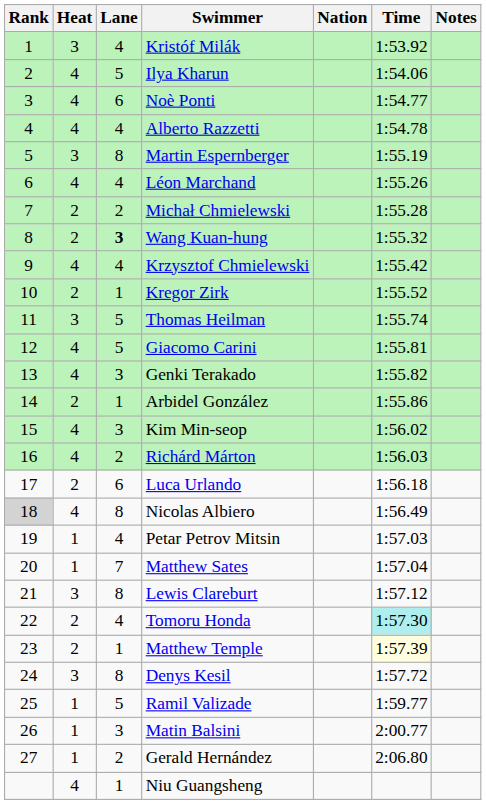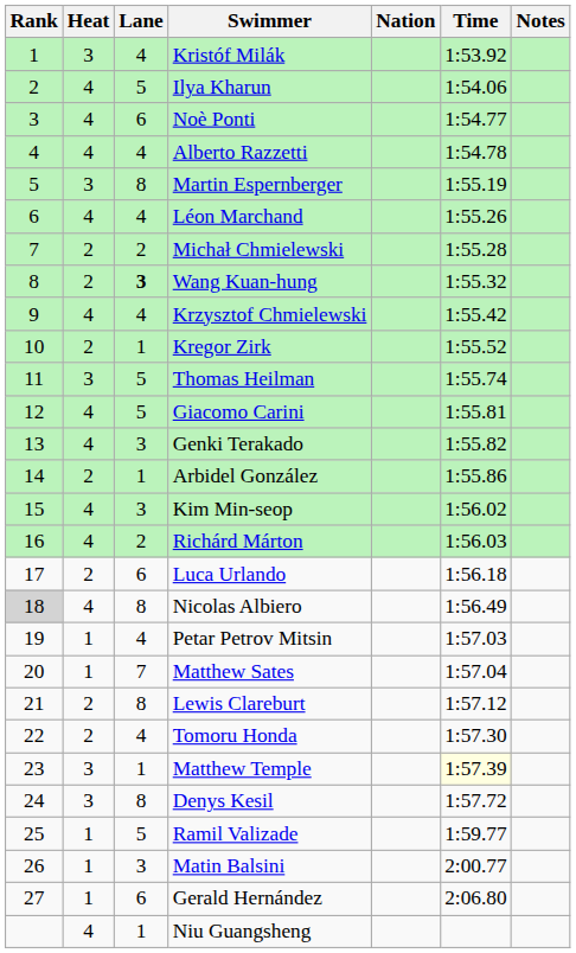 <table class="wikitable sortable mw-collapsible" style="text-align:center">
 <tr>
 <th scope="col">Rank</th>
 <th scope="col">Heat</th>
 <th scope="col">Lane</th>
 <th scope="col">Swimmer</th>
 <th scope="col">Nation</th>
 <th scope="col">Time</th>
 <th scope="col">Notes</th>
 </tr>
 <tr bgcolor="#BBF3BB">
 <td>1</td>
 <td>3</td>
 <td>4</td>
 <td align="left"><a href='#'>Kristóf Milák</a></td>
 <td align="left"></td>
 <td>1:53.92</td>
 <td></td>
 </tr>
 <tr bgcolor="#BBF3BB">
 <td>2</td>
 <td>4</td>
 <td>5</td>
 <td align="left"><a href='#'>Ilya Kharun</a></td>
 <td align="left"></td>
 <td>1:54.06</td>
 <td></td>
 </tr>
 <tr bgcolor="#BBF3BB">
 <td>3</td>
 <td>4</td>
 <td>6</td>
 <td align="left"><a href='#'>Noè Ponti</a></td>
 <td align="left"></td>
 <td>1:54.77</td>
 <td></td>
 </tr>
 <tr bgcolor="#BBF3BB">
 <td>4</td>
 <td>4</td>
 <td>4</td>
 <td align="left"><a href='#'>Alberto Razzetti</a></td>
 <td align=left></td>
 <td>1:54.78</td>
 <td></td>
 </tr>
 <tr bgcolor="#BBF3BB">
 <td>5</td>
 <td>3</td>
 <td>8</td>
 <td align="left"><a href='#'>Martin Espernberger</a></td>
 <td align=left></td>
 <td>1:55.19</td>
 <td></td>
 </tr>
 <tr bgcolor="#BBF3BB">
 <td>6</td>
 <td>4</td>
 <td>4</td>
 <td align="left"><a href='#'>Léon Marchand</a></td>
 <td align="left"></td>
 <td>1:55.26</td>
 <td></td>
 </tr>
 <tr bgcolor="#BBF3BB">
 <td>7</td>
 <td>2</td>
 <td>2</td>
 <td align="left"><a href='#'>Michał Chmielewski</a></td>
 <td align="left"></td>
 <td>1:55.28</td>
 <td></td>
 </tr>
 <tr bgcolor="#BBF3BB">
 <td>8</td>
 <td>2</td>
 <td><strong>3</strong></td>
 <td align="left"><a href='#'>Wang Kuan-hung</a></td>
 <td align="left"></td>
 <td>1:55.32</td>
 <td></td>
 </tr>
 <tr bgcolor="#BBF3BB">
 <td>9</td>
 <td>4</td>
 <td>4</td>
 <td align="left"><a href='#'>Krzysztof Chmielewski</a></td>
 <td align="left"></td>
 <td>1:55.42</td>
 <td></td>
 </tr>
 <tr bgcolor="#BBF3BB">
 <td>10</td>
 <td>2</td>
 <td>1</td>
 <td align="left"><a href='#'>Kregor Zirk</a></td>
 <td align="left"></td>
 <td>1:55.52</td>
 <td></td>
 </tr>
 <tr bgcolor="#BBF3BB">
 <td>11</td>
 <td>3</td>
 <td>5</td>
 <td align="left"><a href='#'>Thomas Heilman</a></td>
 <td align="left"></td>
 <td>1:55.74</td>
 <td></td>
 </tr>
 <tr bgcolor="#BBF3BB">
 <td>12</td>
 <td>4</td>
 <td>5</td>
 <td align="left"><a href='#'>Giacomo Carini</a></td>
 <td align="left"></td>
 <td>1:55.81</td>
 <td></td>
 </tr>
 <tr bgcolor="#BBF3BB">
 <td>13</td>
 <td>4</td>
 <td>3</td>
 <td align="left">Genki Terakado</td>
 <td align="left"></td>
 <td>1:55.82</td>
 <td></td>
 </tr>
 <tr bgcolor="#BBF3BB">
 <td>14</td>
 <td>2</td>
 <td>1</td>
 <td align="left">Arbidel González</td>
 <td align="left"></td>
 <td>1:55.86</td>
 <td></td>
 </tr>
 <tr bgcolor="#BBF3BB">
 <td>15</td>
 <td>4</td>
 <td>3</td>
 <td align="left">Kim Min-seop</td>
 <td align="left"></td>
 <td>1:56.02</td>
 <td></td>
 </tr>
 <tr bgcolor="#BBF3BB">
 <td>16</td>
 <td>4</td>
 <td>2</td>
 <td align="left"><a href='#'>Richárd Márton</a></td>
 <td align="left"></td>
 <td>1:56.03</td>
 <td></td>
 </tr>
 <tr>
 <td>17</td>
 <td>2</td>
 <td>6</td>
 <td align="left"><a href='#'>Luca Urlando</a></td>
 <td align="left"></td>
 <td>1:56.18</td>
 <td></td>
 </tr>
 <tr>
 <td style="background: lightgrey;">18</td>
 <td>4</td>
 <td>8</td>
 <td align="left">Nicolas Albiero</td>
 <td align="left"></td>
 <td>1:56.49</td>
 <td></td>
 </tr>
 <tr>
 <td>19</td>
 <td>1</td>
 <td>4</td>
 <td align="left">Petar Petrov Mitsin</td>
 <td align="left"></td>
 <td>1:57.03</td>
 <td></td>
 </tr>
 <tr>
 <td>20</td>
 <td>1</td>
 <td>7</td>
 <td align="left"><a href='#'>Matthew Sates</a></td>
 <td align="left"></td>
 <td>1:57.04</td>
 <td></td>
 </tr>
 <tr>
 <td>21</td>
-<td>3</td>
+<td>2</td>
 <td>8</td>
 <td align="left"><a href='#'>Lewis Clareburt</a></td>
 <td align="left"></td>
 <td>1:57.12</td>
 <td></td>
 </tr>
 <tr>
 <td>22</td>
 <td>2</td>
 <td>4</td>
 <td align="left"><a href='#'>Tomoru Honda</a></td>
 <td align="left"></td>
-<td style="background: paleturquoise;">1:57.30</td>
+<td>1:57.30</td>
 <td></td>
 </tr>
 <tr>
 <td>23</td>
-<td>2</td>
+<td>3</td>
 <td>1</td>
 <td align="left"><a href='#'>Matthew Temple</a></td>
 <td align=left></td>
 <td style="background: lightyellow;">1:57.39</td>
 <td></td>
 </tr>
 <tr>
 <td>24</td>
 <td>3</td>
 <td>8</td>
 <td align="left"><a href='#'>Denys Kesil</a></td>
 <td align="left"></td>
 <td>1:57.72</td>
 <td></td>
 </tr>
 <tr>
 <td>25</td>
 <td>1</td>
 <td>5</td>
 <td align="left"><a href='#'>Ramil Valizade</a></td>
 <td align="left"></td>
 <td>1:59.77</td>
 <td></td>
 </tr>
 <tr>
 <td>26</td>
 <td>1</td>
 <td>3</td>
 <td align="left"><a href='#'>Matin Balsini</a></td>
 <td align="left"></td>
 <td>2:00.77</td>
 <td></td>
 </tr>
 <tr>
 <td>27</td>
 <td>1</td>
-<td>2</td>
+<td>6</td>
 <td align="left">Gerald Hernández</td>
 <td align="left"></td>
 <td>2:06.80</td>
 <td></td>
 </tr>
 <tr>
 <td></td>
 <td>4</td>
 <td>1</td>
 <td align="left">Niu Guangsheng</td>
 <td align="left"></td>
 <td></td>
 <td></td>
 </tr>
 </table>
